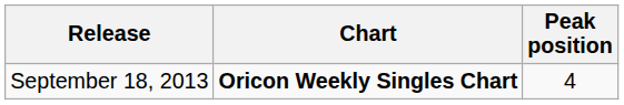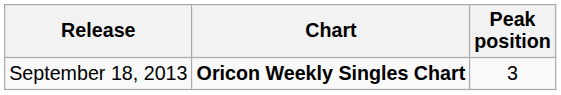 <table class="wikitable">
 <tr>
 <th>Release</th>
 <th>Chart</th>
 <th>Peak<br>position</th>
 </tr>
 <tr>
 <td>September 18, 2013</td>
 <td><strong>Oricon Weekly Singles Chart</strong></td>
-<td align="center">4</td>
+<td align="center">3</td>
 </tr>
 </table>
